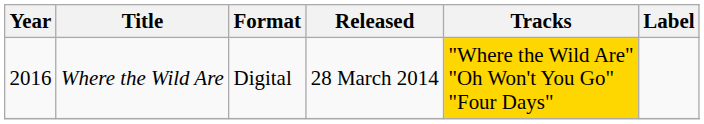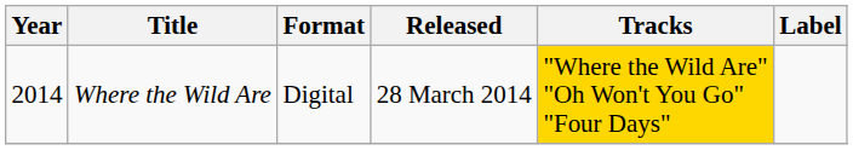 <table class="wikitable">
 <tr>
 <th>Year</th>
 <th>Title</th>
 <th>Format</th>
 <th>Released</th>
 <th>Tracks</th>
 <th>Label</th>
 </tr>
 <tr>
-<td>2016</td>
+<td>2014</td>
 <td><em>Where the Wild Are</em></td>
 <td>Digital</td>
 <td>28 March 2014</td>
 <td style="background: gold;">"Where the Wild Are"<br>"Oh Won't You Go"<br>"Four Days"</td>
 <td></td>
 </tr>
 <tr>
 </tr>
 </table>
